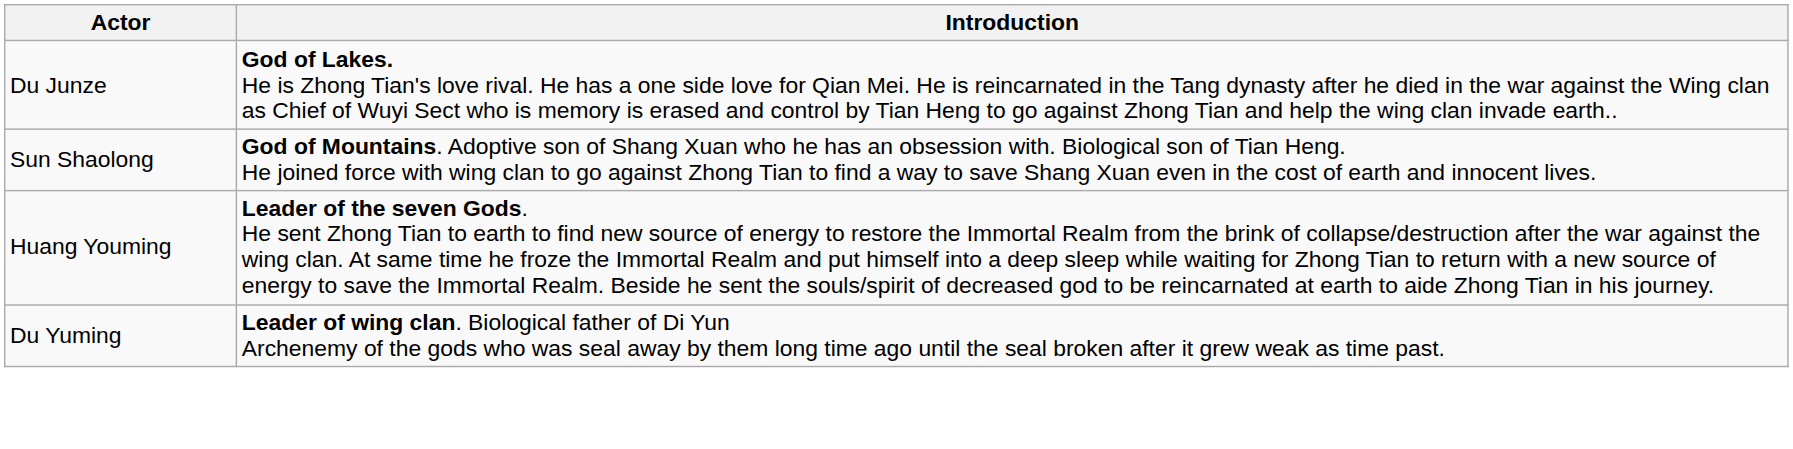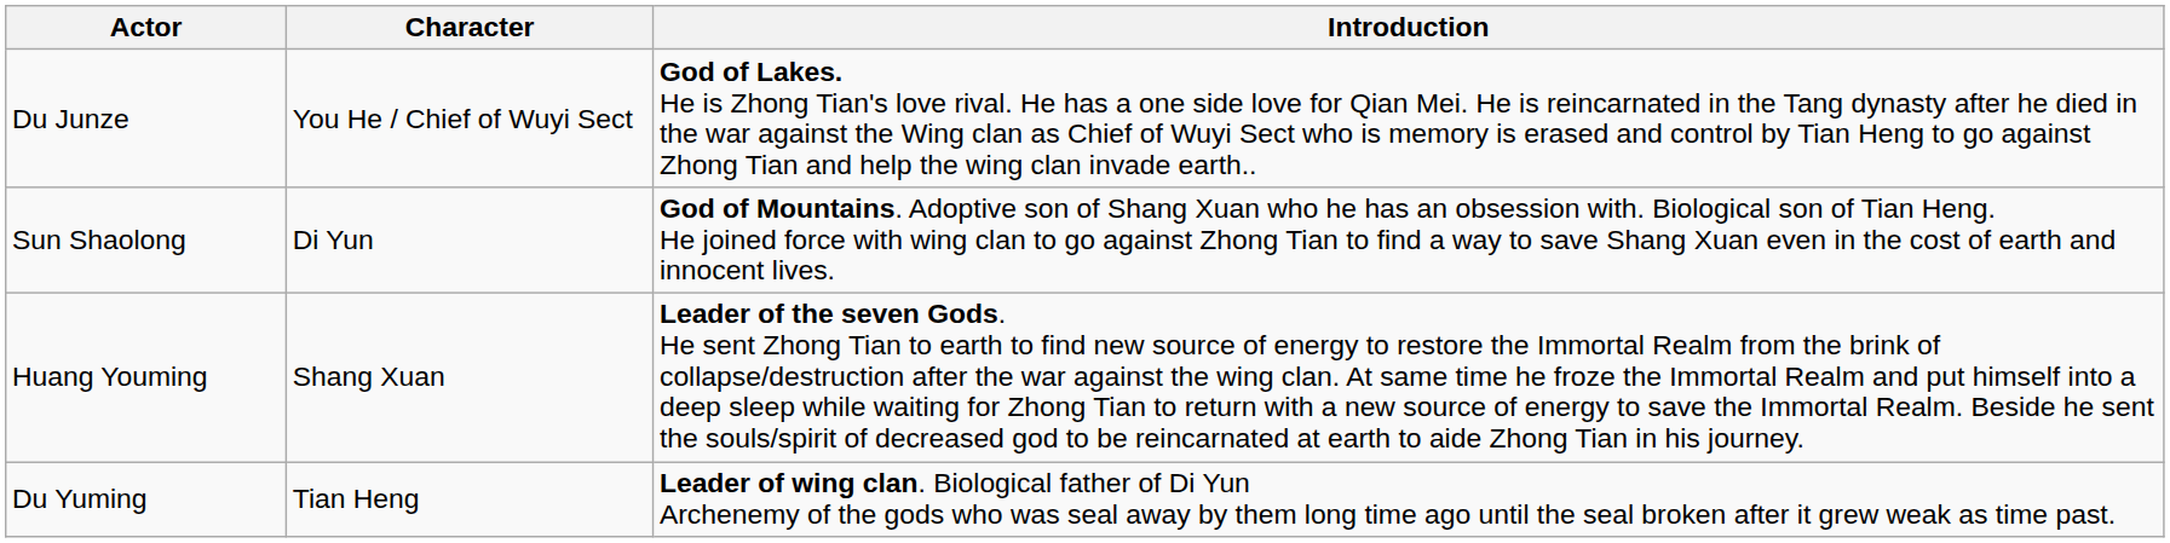 <table class="wikitable">
 <tr>
 <th style="width:13%">Actor</th>
+<th style="width:17%">Character</th>
 <th>Introduction</th>
 </tr>
 <tr>
 <td>Du Junze</td>
+<td>You He / Chief of Wuyi Sect</td>
 <td><strong>God of Lakes.</strong>  <br>  He is Zhong Tian's love rival. He has a one side love for Qian Mei. He is reincarnated in the Tang dynasty after he died in the war against the Wing clan as Chief of Wuyi Sect who is memory is erased and control by Tian Heng to go against Zhong Tian and help the wing clan invade earth..</td>
 </tr>
 <tr>
 <td>Sun Shaolong</td>
+<td>Di Yun</td>
 <td><strong>God of Mountains</strong>. Adoptive son of Shang Xuan who he has an obsession with. Biological son of Tian Heng.   <br> He joined force with wing clan to go against Zhong Tian to find a way to save Shang Xuan even in the cost of earth and innocent lives.</td>
 </tr>
 <tr>
 <td>Huang Youming</td>
+<td>Shang Xuan</td>
 <td><strong>Leader of the seven Gods</strong>.  <br> He sent Zhong Tian to earth to find new source of energy to restore the Immortal Realm from the brink of collapse/destruction after the war against the wing clan. At same time he froze the Immortal Realm and put himself into a deep sleep while waiting for Zhong Tian to return with a new source of energy to save the Immortal Realm. Beside he sent the souls/spirit of decreased god to be reincarnated at earth to aide Zhong Tian in his journey.</td>
 </tr>
 <tr>
 <td>Du Yuming</td>
+<td>Tian Heng</td>
 <td><strong>Leader of wing clan</strong>. Biological father of Di Yun  <br>  Archenemy of the gods who was seal away by them long time ago until the seal broken after it grew weak as time past.</td>
 </tr>
 </table>
